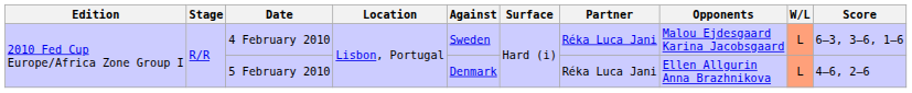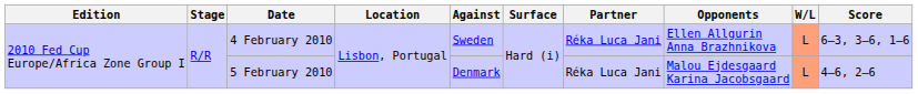 <table class=wikitable style=font-size:97%>
 <tr>
 <th>Edition</th>
 <th>Stage</th>
 <th>Date</th>
 <th>Location</th>
 <th>Against</th>
 <th>Surface</th>
 <th>Partner</th>
 <th>Opponents</th>
 <th>W/L</th>
 <th>Score</th>
 </tr>
 <tr style="background:#ccf;">
 <td rowspan="2"><a href='#'>2010 Fed Cup</a> <br> Europe/Africa Zone Group I</td>
 <td rowspan="2"><a href='#'>R/R</a></td>
 <td>4 February 2010</td>
 <td rowspan="2"><a href='#'>Lisbon</a>, Portugal</td>
 <td> <a href='#'>Sweden</a></td>
 <td rowspan="2">Hard (i)</td>
 <td> <a href='#'>Réka Luca Jani</a></td>
-<td> <a href='#'>Malou Ejdesgaard</a> <br>  <a href='#'>Karina Jacobsgaard</a></td>
+<td> <a href='#'>Ellen Allgurin</a> <br>  <a href='#'>Anna Brazhnikova</a></td>
 <td style="text-align:center; background:#ffa07a;">L</td>
 <td>6–3, 3–6, 1–6</td>
 </tr>
 <tr style="background:#ccf;">
 <td>5 February 2010</td>
 <td> <a href='#'>Denmark</a></td>
 <td> Réka Luca Jani</td>
-<td> <a href='#'>Ellen Allgurin</a> <br>  <a href='#'>Anna Brazhnikova</a></td>
+<td> <a href='#'>Malou Ejdesgaard</a> <br>  <a href='#'>Karina Jacobsgaard</a></td>
 <td style="text-align:center; background:#ffa07a;">L</td>
 <td>4–6, 2–6</td>
 </tr>
 </table>
